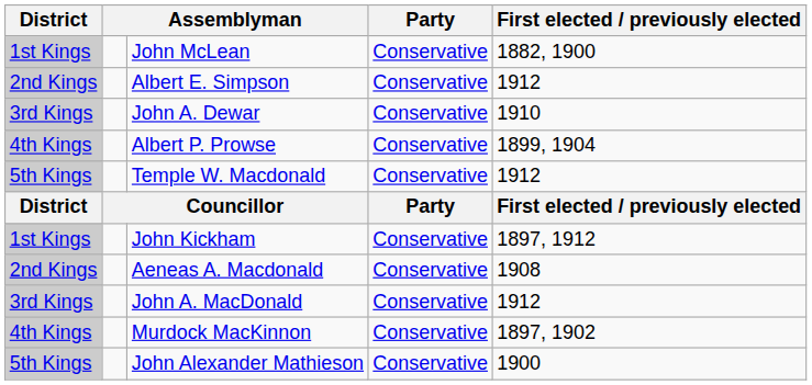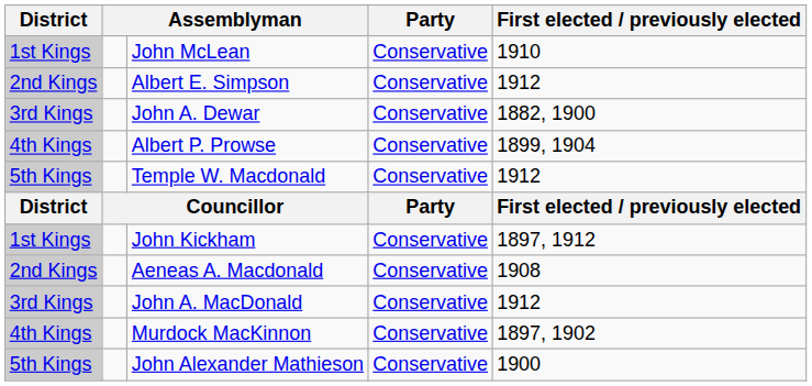 <table class="wikitable sortable">
 <tr>
 <th>District</th>
 <th colspan="2">Assemblyman</th>
 <th>Party</th>
 <th>First elected / previously elected</th>
 </tr>
 <tr>
 <td bgcolor="CCCCCC"><a href='#'>1st Kings</a></td>
 <td>   </td>
 <td><a href='#'>John McLean</a></td>
 <td><a href='#'>Conservative</a></td>
-<td>1882, 1900</td>
+<td>1910</td>
 </tr>
 <tr>
 <td bgcolor="CCCCCC"><a href='#'>2nd Kings</a></td>
 <td>   </td>
 <td><a href='#'>Albert E. Simpson</a></td>
 <td><a href='#'>Conservative</a></td>
 <td>1912</td>
 </tr>
 <tr>
 <td bgcolor="CCCCCC"><a href='#'>3rd Kings</a></td>
 <td>   </td>
 <td><a href='#'>John A. Dewar</a></td>
 <td><a href='#'>Conservative</a></td>
-<td>1910</td>
+<td>1882, 1900</td>
 </tr>
 <tr>
 <td bgcolor="CCCCCC"><a href='#'>4th Kings</a></td>
 <td>   </td>
 <td><a href='#'>Albert P. Prowse</a></td>
 <td><a href='#'>Conservative</a></td>
 <td>1899, 1904</td>
 </tr>
 <tr>
 <td bgcolor="CCCCCC"><a href='#'>5th Kings</a></td>
 <td>   </td>
 <td><a href='#'>Temple W. Macdonald</a></td>
 <td><a href='#'>Conservative</a></td>
 <td>1912</td>
 </tr>
 <tr>
 <th>District</th>
 <th colspan="2">Councillor</th>
 <th>Party</th>
 <th>First elected / previously elected</th>
 </tr>
 <tr>
 <td bgcolor="CCCCCC"><a href='#'>1st Kings</a></td>
 <td>   </td>
 <td><a href='#'>John Kickham</a></td>
 <td><a href='#'>Conservative</a></td>
 <td>1897, 1912</td>
 </tr>
 <tr>
 <td bgcolor="CCCCCC"><a href='#'>2nd Kings</a></td>
 <td>   </td>
 <td><a href='#'>Aeneas A. Macdonald</a></td>
 <td><a href='#'>Conservative</a></td>
 <td>1908</td>
 </tr>
 <tr>
 <td bgcolor="CCCCCC"><a href='#'>3rd Kings</a></td>
 <td>   </td>
 <td><a href='#'>John A. MacDonald</a></td>
 <td><a href='#'>Conservative</a></td>
 <td>1912</td>
 </tr>
 <tr>
 <td bgcolor="CCCCCC"><a href='#'>4th Kings</a></td>
 <td>   </td>
 <td><a href='#'>Murdock MacKinnon</a></td>
 <td><a href='#'>Conservative</a></td>
 <td>1897, 1902</td>
 </tr>
 <tr>
 <td bgcolor="CCCCCC"><a href='#'>5th Kings</a></td>
 <td>   </td>
 <td><a href='#'>John Alexander Mathieson</a></td>
 <td><a href='#'>Conservative</a></td>
 <td>1900</td>
 </tr>
 </table>
